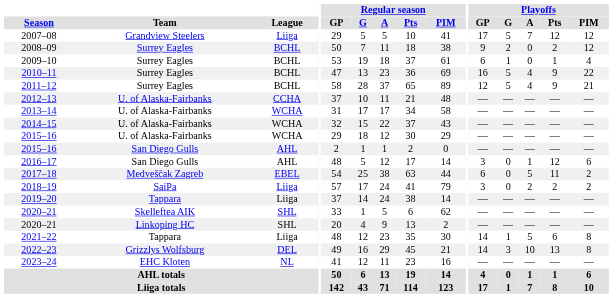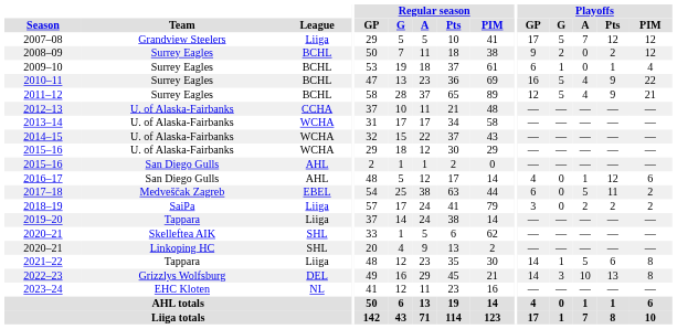 <table border="0" cellpadding="1" cellspacing="0" style="text-align:center; width:60em">
 <tr bgcolor="#e0e0e0">
 <th colspan="3" bgcolor="#ffffff"></th>
 <th rowspan="99" bgcolor="#ffffff"></th>
 <th colspan="5"><a href='#'>Regular season</a></th>
 <th rowspan="99" bgcolor="#ffffff"></th>
 <th colspan="5"><a href='#'>Playoffs</a></th>
 </tr>
 <tr bgcolor="#e0e0e0">
 <th><a href='#'>Season</a></th>
 <th>Team</th>
 <th>League</th>
 <th>GP</th>
 <th><a href='#'>G</a></th>
 <th><a href='#'>A</a></th>
 <th><a href='#'>Pts</a></th>
 <th><a href='#'>PIM</a></th>
 <th>GP</th>
 <th>G</th>
 <th>A</th>
 <th>Pts</th>
 <th>PIM</th>
 </tr>
 <tr>
 <td>2007–08</td>
 <td><a href='#'>Grandview Steelers</a></td>
 <td><a href='#'>Liiga</a></td>
 <td>29</td>
 <td>5</td>
 <td>5</td>
 <td>10</td>
 <td>41</td>
 <td>17</td>
 <td>5</td>
 <td>7</td>
 <td>12</td>
 <td>12</td>
 </tr>
 <tr bgcolor="#f0f0f0">
 <td 2008–09 BCHL season>2008–09</td>
 <td><a href='#'>Surrey Eagles</a></td>
 <td><a href='#'>BCHL</a></td>
 <td>50</td>
 <td>7</td>
 <td>11</td>
 <td>18</td>
 <td>38</td>
 <td>9</td>
 <td>2</td>
 <td>0</td>
 <td>2</td>
 <td>12</td>
 </tr>
 <tr>
 <td 2009-10 BCHL season>2009–10</td>
 <td>Surrey Eagles</td>
 <td>BCHL</td>
 <td>53</td>
 <td>19</td>
 <td>18</td>
 <td>37</td>
 <td>61</td>
 <td>6</td>
 <td>1</td>
 <td>0</td>
 <td>1</td>
 <td>4</td>
 </tr>
 <tr bgcolor="#f0f0f0">
 <td><a href='#'>2010–11</a></td>
 <td>Surrey Eagles</td>
 <td>BCHL</td>
 <td>47</td>
 <td>13</td>
 <td>23</td>
 <td>36</td>
 <td>69</td>
 <td>16</td>
 <td>5</td>
 <td>4</td>
 <td>9</td>
 <td>22</td>
 </tr>
 <tr>
 <td><a href='#'>2011–12</a></td>
 <td>Surrey Eagles</td>
 <td>BCHL</td>
 <td>58</td>
 <td>28</td>
 <td>37</td>
 <td>65</td>
 <td>89</td>
 <td>12</td>
 <td>5</td>
 <td>4</td>
 <td>9</td>
 <td>21</td>
 </tr>
 <tr bgcolor="#f0f0f0">
 <td><a href='#'>2012–13</a></td>
 <td><a href='#'>U. of Alaska-Fairbanks</a></td>
 <td><a href='#'>CCHA</a></td>
 <td>37</td>
 <td>10</td>
 <td>11</td>
 <td>21</td>
 <td>48</td>
 <td>—</td>
 <td>—</td>
 <td>—</td>
 <td>—</td>
 <td>—</td>
 </tr>
 <tr>
 <td><a href='#'>2013–14</a></td>
 <td>U. of Alaska-Fairbanks</td>
 <td><a href='#'>WCHA</a></td>
 <td>31</td>
 <td>17</td>
 <td>17</td>
 <td>34</td>
 <td>58</td>
 <td>—</td>
 <td>—</td>
 <td>—</td>
 <td>—</td>
 <td>—</td>
 </tr>
 <tr bgcolor="#f0f0f0">
 <td><a href='#'>2014–15</a></td>
 <td>U. of Alaska-Fairbanks</td>
 <td>WCHA</td>
 <td>32</td>
 <td>15</td>
 <td>22</td>
 <td>37</td>
 <td>43</td>
 <td>—</td>
 <td>—</td>
 <td>—</td>
 <td>—</td>
 <td>—</td>
 </tr>
 <tr>
 <td><a href='#'>2015–16</a></td>
 <td>U. of Alaska-Fairbanks</td>
 <td>WCHA</td>
 <td>29</td>
 <td>18</td>
 <td>12</td>
 <td>30</td>
 <td>29</td>
 <td>—</td>
 <td>—</td>
 <td>—</td>
 <td>—</td>
 <td>—</td>
 </tr>
 <tr bgcolor="#f0f0f0">
 <td><a href='#'>2015–16</a></td>
 <td><a href='#'>San Diego Gulls</a></td>
 <td><a href='#'>AHL</a></td>
 <td>2</td>
 <td>1</td>
 <td>1</td>
 <td>2</td>
 <td>0</td>
 <td>—</td>
 <td>—</td>
 <td>—</td>
 <td>—</td>
 <td>—</td>
 </tr>
 <tr>
 <td><a href='#'>2016–17</a></td>
 <td>San Diego Gulls</td>
 <td>AHL</td>
 <td>48</td>
 <td>5</td>
 <td>12</td>
 <td>17</td>
 <td>14</td>
-<td>3</td>
+<td>4</td>
 <td>0</td>
 <td>1</td>
 <td>12</td>
 <td>6</td>
 </tr>
 <tr bgcolor="#f0f0f0">
 <td><a href='#'>2017–18</a></td>
 <td><a href='#'>Medveščak Zagreb</a></td>
 <td><a href='#'>EBEL</a></td>
 <td>54</td>
 <td>25</td>
 <td>38</td>
 <td>63</td>
 <td>44</td>
 <td>6</td>
 <td>0</td>
 <td>5</td>
 <td>11</td>
 <td>2</td>
 </tr>
 <tr>
 <td><a href='#'>2018–19</a></td>
 <td><a href='#'>SaiPa</a></td>
 <td><a href='#'>Liiga</a></td>
 <td>57</td>
 <td>17</td>
 <td>24</td>
 <td>41</td>
 <td>79</td>
 <td>3</td>
 <td>0</td>
 <td>2</td>
 <td>2</td>
 <td>2</td>
 </tr>
 <tr bgcolor="#f0f0f0">
 <td><a href='#'>2019–20</a></td>
 <td><a href='#'>Tappara</a></td>
 <td>Liiga</td>
 <td>37</td>
 <td>14</td>
 <td>24</td>
 <td>38</td>
 <td>14</td>
 <td>—</td>
 <td>—</td>
 <td>—</td>
 <td>—</td>
 <td>—</td>
 </tr>
 <tr>
 <td><a href='#'>2020–21</a></td>
 <td><a href='#'>Skelleftea AIK</a></td>
 <td><a href='#'>SHL</a></td>
 <td>33</td>
 <td>1</td>
 <td>5</td>
 <td>6</td>
 <td>62</td>
 <td>—</td>
 <td>—</td>
 <td>—</td>
 <td>—</td>
 <td>—</td>
 </tr>
 <tr bgcolor="#f0f0f0">
 <td>2020–21</td>
 <td><a href='#'>Linkoping HC</a></td>
 <td>SHL</td>
 <td>20</td>
 <td>4</td>
 <td>9</td>
 <td>13</td>
 <td>2</td>
 <td>—</td>
 <td>—</td>
 <td>—</td>
 <td>—</td>
 <td>—</td>
 </tr>
 <tr>
 <td><a href='#'>2021–22</a></td>
 <td>Tappara</td>
 <td>Liiga</td>
 <td>48</td>
 <td>12</td>
 <td>23</td>
 <td>35</td>
 <td>30</td>
 <td>14</td>
 <td>1</td>
 <td>5</td>
 <td>6</td>
 <td>8</td>
 </tr>
 <tr bgcolor="#f0f0f0">
 <td><a href='#'>2022–23</a></td>
 <td><a href='#'>Grizzlys Wolfsburg</a></td>
 <td><a href='#'>DEL</a></td>
 <td>49</td>
 <td>16</td>
 <td>29</td>
 <td>45</td>
 <td>21</td>
 <td>14</td>
 <td>3</td>
 <td>10</td>
 <td>13</td>
 <td>8</td>
 </tr>
 <tr>
 <td><a href='#'>2023–24</a></td>
 <td><a href='#'>EHC Kloten</a></td>
 <td><a href='#'>NL</a></td>
 <td>41</td>
 <td>12</td>
 <td>11</td>
 <td>23</td>
 <td>16</td>
 <td>—</td>
 <td>—</td>
 <td>—</td>
 <td>—</td>
 <td>—</td>
 </tr>
 <tr bgcolor="#e0e0e0">
 <th colspan="3">AHL totals</th>
 <th>50</th>
 <th>6</th>
 <th>13</th>
 <th>19</th>
 <th>14</th>
 <th>4</th>
 <th>0</th>
 <th>1</th>
 <th>1</th>
 <th>6</th>
 </tr>
 <tr bgcolor="#e0e0e0">
 <th colspan="3">Liiga totals</th>
 <th>142</th>
 <th>43</th>
 <th>71</th>
 <th>114</th>
 <th>123</th>
 <th>17</th>
 <th>1</th>
 <th>7</th>
 <th>8</th>
 <th>10</th>
 </tr>
 </table>
